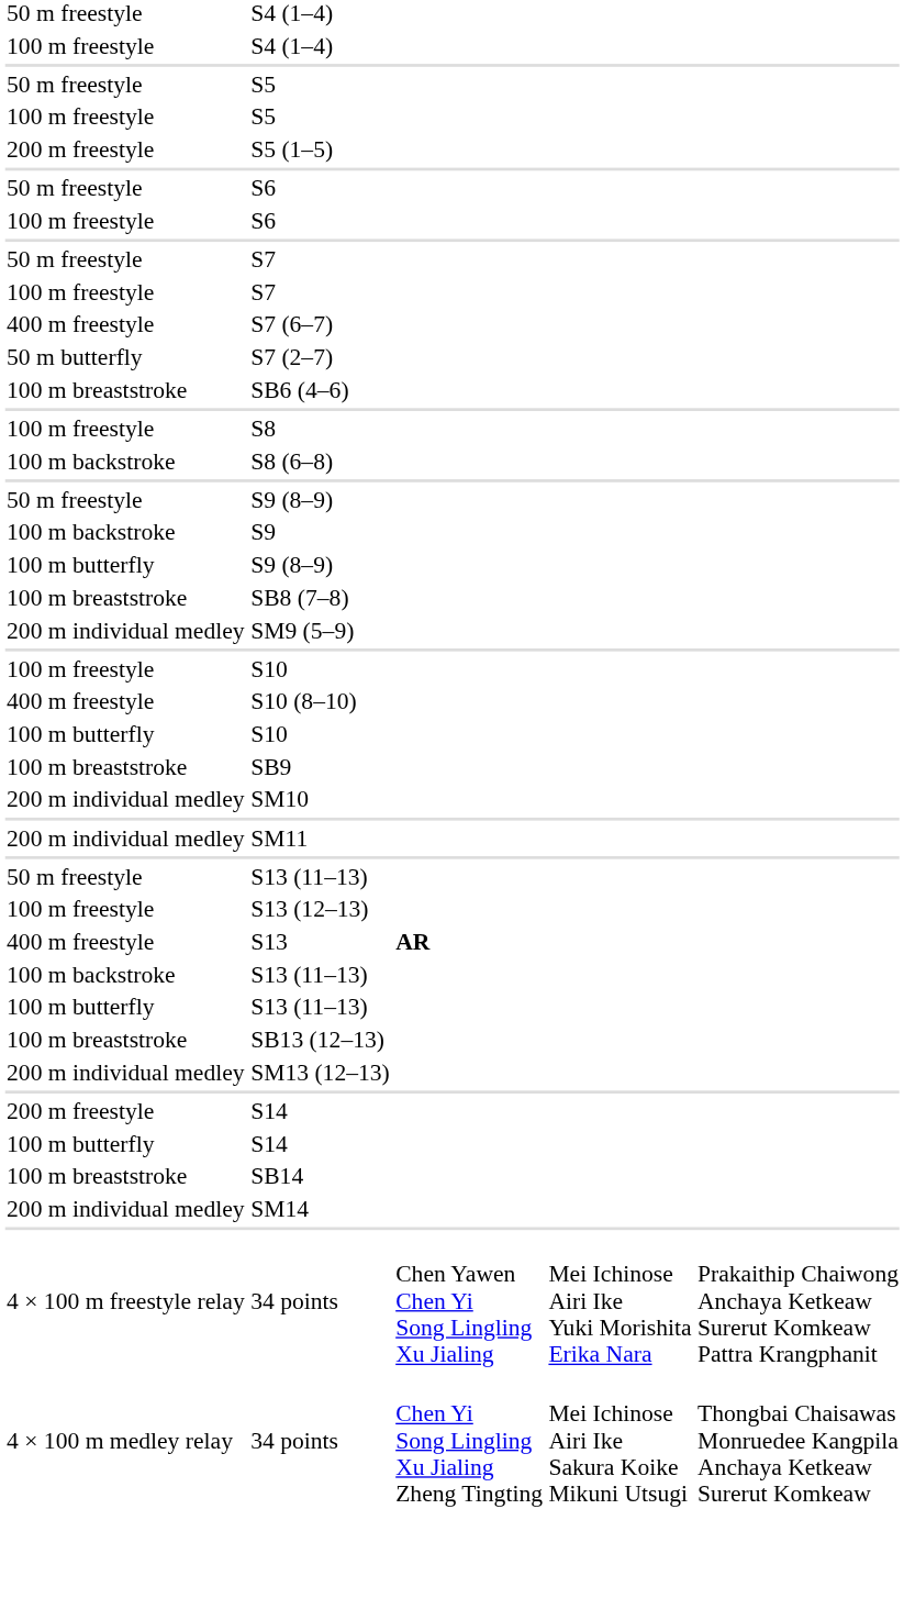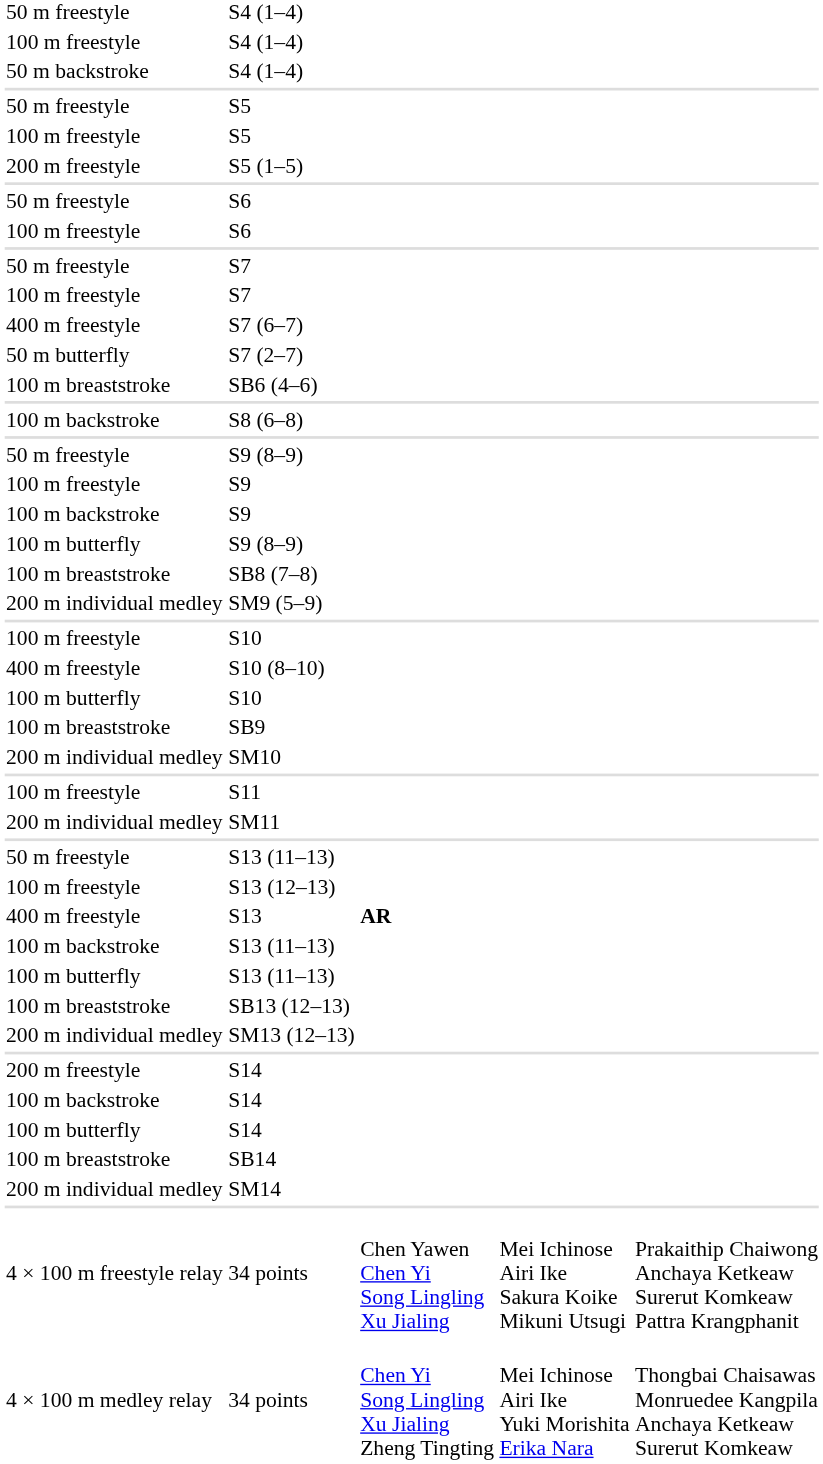 <table>
 <tr>
 <td>50 m freestyle</td>
 <td>S4 (1–4)</td>
 <td></td>
 <td></td>
 <td></td>
 </tr>
 <tr>
 <td>100 m freestyle</td>
+<td>S4 (1–4)</td>
+<td></td>
+<td></td>
+<td></td>
+</tr>
+<tr>
+<td>50 m backstroke</td>
 <td>S4 (1–4)</td>
 <td></td>
 <td></td>
 <td></td>
 </tr>
 <tr bgcolor=#dddddd>
 <td colspan=5></td>
 </tr>
 <tr>
 <td>50 m freestyle</td>
 <td>S5</td>
 <td></td>
 <td></td>
 <td></td>
 </tr>
 <tr>
 <td>100 m freestyle</td>
 <td>S5</td>
 <td></td>
 <td></td>
 <td></td>
 </tr>
 <tr>
 <td>200 m freestyle</td>
 <td>S5 (1–5)</td>
 <td></td>
 <td></td>
 <td></td>
 </tr>
 <tr bgcolor=#dddddd>
 <td colspan=5></td>
 </tr>
 <tr>
 <td>50 m freestyle</td>
 <td>S6</td>
 <td></td>
 <td></td>
 <td></td>
 </tr>
 <tr>
 <td>100 m freestyle</td>
 <td>S6</td>
 <td></td>
 <td></td>
 <td></td>
 </tr>
 <tr bgcolor=#dddddd>
 <td colspan=5></td>
 </tr>
 <tr>
 <td>50 m freestyle</td>
 <td>S7</td>
 <td></td>
 <td></td>
 <td></td>
 </tr>
 <tr>
 <td>100 m freestyle</td>
 <td>S7</td>
 <td></td>
 <td></td>
 <td></td>
 </tr>
 <tr>
 <td>400 m freestyle</td>
 <td>S7 (6–7)</td>
 <td></td>
 <td></td>
 <td></td>
 </tr>
 <tr>
 <td>50 m butterfly</td>
 <td>S7 (2–7)</td>
 <td></td>
 <td></td>
 <td></td>
 </tr>
 <tr>
 <td>100 m breaststroke</td>
 <td>SB6 (4–6)</td>
 <td></td>
 <td></td>
 <td></td>
 </tr>
 <tr bgcolor=#dddddd>
 <td colspan=5></td>
 </tr>
 <tr>
-<td>100 m freestyle</td>
-<td>S8</td>
-<td></td>
-<td></td>
-<td></td>
-</tr>
-<tr>
 <td>100 m backstroke</td>
 <td>S8 (6–8)</td>
 <td></td>
 <td></td>
 <td></td>
 </tr>
 <tr bgcolor=#dddddd>
 <td colspan=5></td>
 </tr>
 <tr>
 <td>50 m freestyle</td>
 <td>S9 (8–9)</td>
+<td></td>
+<td></td>
+<td></td>
+</tr>
+<tr>
+<td>100 m freestyle</td>
+<td>S9</td>
 <td></td>
 <td></td>
 <td></td>
 </tr>
 <tr>
 <td>100 m backstroke</td>
 <td>S9</td>
 <td></td>
 <td></td>
 <td></td>
 </tr>
 <tr>
 <td>100 m butterfly</td>
 <td>S9 (8–9)</td>
 <td></td>
 <td></td>
 <td></td>
 </tr>
 <tr>
 <td>100 m breaststroke</td>
 <td>SB8 (7–8)</td>
 <td></td>
 <td></td>
 <td></td>
 </tr>
 <tr>
 <td>200 m individual medley</td>
 <td>SM9 (5–9)</td>
 <td></td>
 <td></td>
 <td></td>
 </tr>
 <tr bgcolor=#dddddd>
 <td colspan=5></td>
 </tr>
 <tr>
 <td>100 m freestyle</td>
 <td>S10</td>
 <td></td>
 <td></td>
 <td></td>
 </tr>
 <tr>
 <td>400 m freestyle</td>
 <td>S10 (8–10)</td>
 <td></td>
 <td></td>
 <td></td>
 </tr>
 <tr>
 <td>100 m butterfly</td>
 <td>S10</td>
 <td></td>
 <td></td>
 <td></td>
 </tr>
 <tr>
 <td>100 m breaststroke</td>
 <td>SB9</td>
 <td></td>
 <td></td>
 <td></td>
 </tr>
 <tr>
 <td>200 m individual medley</td>
 <td>SM10</td>
 <td></td>
 <td></td>
 <td></td>
 </tr>
 <tr bgcolor=#dddddd>
 <td colspan=5></td>
 </tr>
 <tr>
+<td>100 m freestyle</td>
+<td>S11</td>
+<td></td>
+<td></td>
+<td></td>
+</tr>
+<tr>
 <td>200 m individual medley</td>
 <td>SM11</td>
 <td></td>
 <td></td>
 <td></td>
 </tr>
 <tr bgcolor=#dddddd>
 <td colspan=5></td>
 </tr>
 <tr>
 <td>50 m freestyle</td>
 <td>S13 (11–13)</td>
 <td></td>
 <td></td>
 <td></td>
 </tr>
 <tr>
 <td>100 m freestyle</td>
 <td>S13 (12–13)</td>
 <td></td>
 <td></td>
 <td></td>
 </tr>
 <tr>
 <td>400 m freestyle</td>
 <td>S13</td>
 <td> <strong>AR</strong></td>
 <td></td>
 <td></td>
 </tr>
 <tr>
 <td>100 m backstroke</td>
 <td>S13 (11–13)</td>
 <td nowrap></td>
 <td></td>
 <td></td>
 </tr>
 <tr>
 <td>100 m butterfly</td>
 <td>S13 (11–13)</td>
 <td></td>
 <td></td>
 <td></td>
 </tr>
 <tr>
 <td>100 m breaststroke</td>
 <td>SB13 (12–13)</td>
 <td></td>
 <td nowrap></td>
 <td nowrap></td>
 </tr>
 <tr>
 <td>200 m individual medley</td>
 <td>SM13 (12–13)</td>
 <td></td>
 <td></td>
 <td></td>
 </tr>
 <tr bgcolor=#dddddd>
 <td colspan=5></td>
 </tr>
 <tr>
 <td>200 m freestyle</td>
 <td>S14</td>
 <td></td>
 <td></td>
 <td></td>
 </tr>
 <tr>
+<td>100 m backstroke</td>
+<td>S14</td>
+<td></td>
+<td></td>
+<td></td>
+</tr>
+<tr>
 <td>100 m butterfly</td>
 <td>S14</td>
 <td></td>
 <td></td>
 <td></td>
 </tr>
 <tr>
 <td>100 m breaststroke</td>
 <td>SB14</td>
 <td></td>
 <td></td>
 <td></td>
 </tr>
 <tr>
 <td>200 m individual medley</td>
 <td>SM14</td>
 <td></td>
 <td></td>
 <td></td>
 </tr>
 <tr bgcolor=#dddddd>
 <td colspan=5></td>
 </tr>
 <tr>
 <td nowrap>4 × 100 m freestyle relay</td>
 <td>34 points</td>
 <td><br>Chen Yawen<br><a href='#'>Chen Yi</a><br><a href='#'>Song Lingling</a><br><a href='#'>Xu Jialing</a></td>
-<td><br>Mei Ichinose<br>Airi Ike<br>Yuki Morishita<br><a href='#'>Erika Nara</a></td>
+<td><br>Mei Ichinose<br>Airi Ike<br>Sakura Koike<br>Mikuni Utsugi</td>
 <td><br>Prakaithip Chaiwong<br>Anchaya Ketkeaw<br>Surerut Komkeaw<br>Pattra Krangphanit</td>
 </tr>
 <tr>
 <td>4 × 100 m medley relay</td>
 <td>34 points</td>
 <td><br><a href='#'>Chen Yi</a><br><a href='#'>Song Lingling</a><br><a href='#'>Xu Jialing</a><br>Zheng Tingting</td>
-<td><br>Mei Ichinose<br>Airi Ike<br>Sakura Koike<br>Mikuni Utsugi</td>
+<td><br>Mei Ichinose<br>Airi Ike<br>Yuki Morishita<br><a href='#'>Erika Nara</a></td>
 <td><br>Thongbai Chaisawas<br>Monruedee Kangpila<br>Anchaya Ketkeaw<br>Surerut Komkeaw</td>
 </tr>
 </table>
